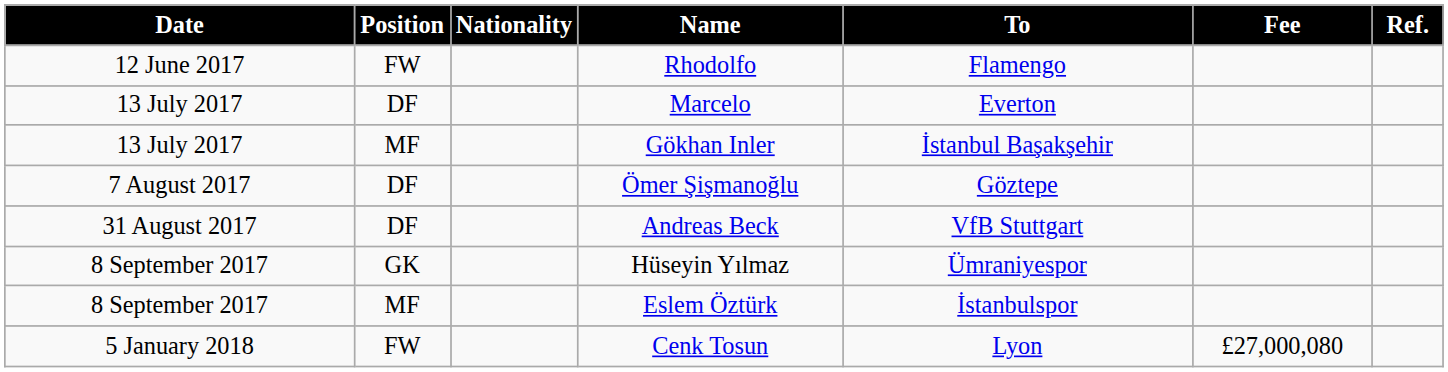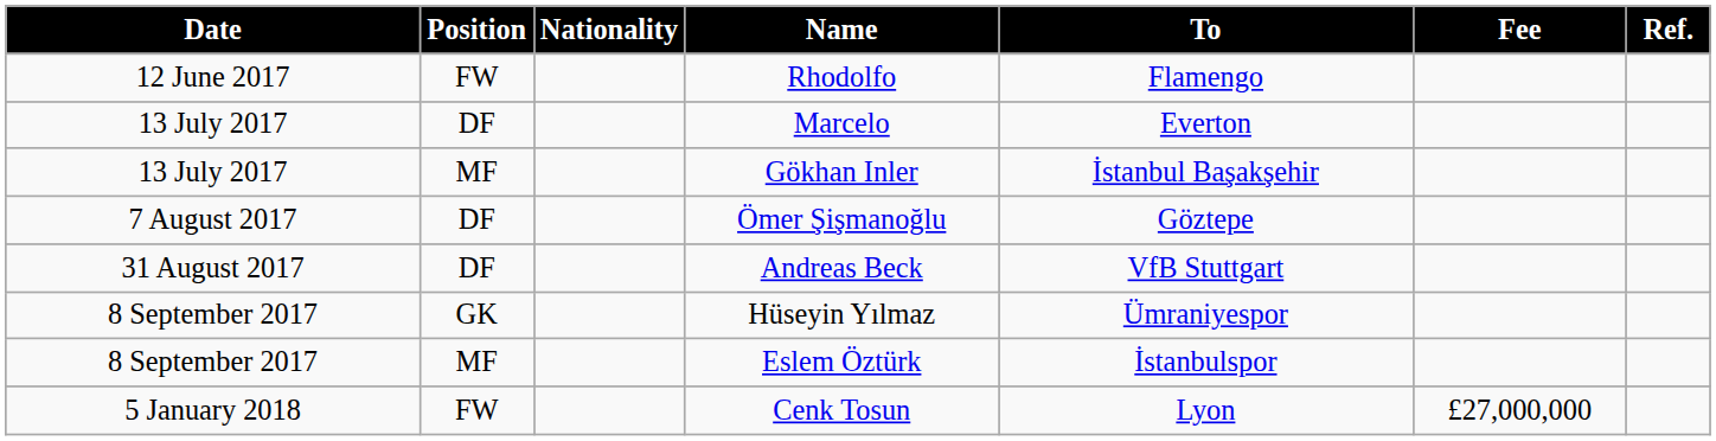 <table class="wikitable"  style="text-align:center; font-size:90%; ">
 <tr>
 <th style="background:#000000; color:white; width:200px;">Date</th>
 <th style="background:#000000; color:white; width:50px;">Position</th>
 <th style="background:#000000; color:white; width:50px;">Nationality</th>
 <th style="background:#000000; color:white; width:150px;">Name</th>
 <th style="background:#000000; color:white; width:200px;">To</th>
 <th style="background:#000000; color:white; width:100px;">Fee</th>
 <th style="background:#000000; color:white; width:35px;">Ref.</th>
 </tr>
 <tr>
 <td>12 June 2017</td>
 <td>FW</td>
 <td></td>
 <td><a href='#'>Rhodolfo</a></td>
 <td><a href='#'>Flamengo</a></td>
 <td></td>
 <td></td>
 </tr>
 <tr>
 <td>13 July 2017</td>
 <td>DF</td>
 <td></td>
 <td><a href='#'>Marcelo</a></td>
 <td><a href='#'>Everton</a></td>
 <td></td>
 <td></td>
 </tr>
 <tr>
 <td>13 July 2017</td>
 <td>MF</td>
 <td></td>
 <td><a href='#'>Gökhan Inler</a></td>
 <td><a href='#'>İstanbul Başakşehir</a></td>
 <td></td>
 <td></td>
 </tr>
 <tr>
 <td>7 August 2017</td>
 <td>DF</td>
 <td></td>
 <td><a href='#'>Ömer Şişmanoğlu</a></td>
 <td><a href='#'>Göztepe</a></td>
 <td></td>
 <td></td>
 </tr>
 <tr>
 <td>31 August 2017</td>
 <td>DF</td>
 <td></td>
 <td><a href='#'>Andreas Beck</a></td>
 <td><a href='#'>VfB Stuttgart</a></td>
 <td></td>
 <td></td>
 </tr>
 <tr>
 <td>8 September 2017</td>
 <td>GK</td>
 <td></td>
 <td>Hüseyin Yılmaz</td>
 <td><a href='#'>Ümraniyespor</a></td>
 <td></td>
 <td></td>
 </tr>
 <tr>
 <td>8 September 2017</td>
 <td>MF</td>
 <td></td>
 <td><a href='#'>Eslem Öztürk</a></td>
 <td><a href='#'>İstanbulspor</a></td>
 <td></td>
 <td></td>
 </tr>
 <tr>
 <td>5 January 2018</td>
 <td>FW</td>
 <td></td>
 <td><a href='#'>Cenk Tosun</a></td>
 <td><a href='#'>Lyon</a></td>
-<td>£27,000,080</td>
+<td>£27,000,000</td>
 <td></td>
 </tr>
 </table>
